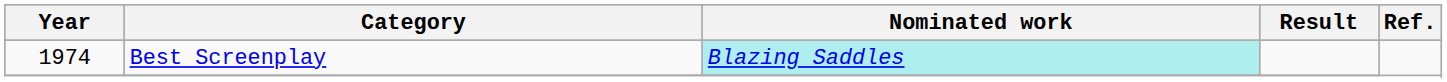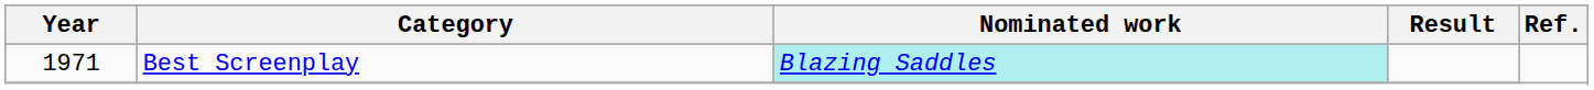 <table class=wikitable>
 <tr>
 <th scope="col" style="width:5em;">Year</th>
 <th scope="col" style="width:26em;">Category</th>
 <th scope="col" style="width:25em;">Nominated work</th>
 <th scope="col" style="width:5em;">Result</th>
 <th>Ref.</th>
 </tr>
 <tr>
-<td style="text-align:center;">1974</td>
+<td style="text-align:center;">1971</td>
 <td><a href='#'>Best Screenplay</a></td>
 <td style="background: paleturquoise;"><em><a href='#'>Blazing Saddles</a></em></td>
 <td></td>
 </tr>
 <tr>
 </tr>
 </table>
